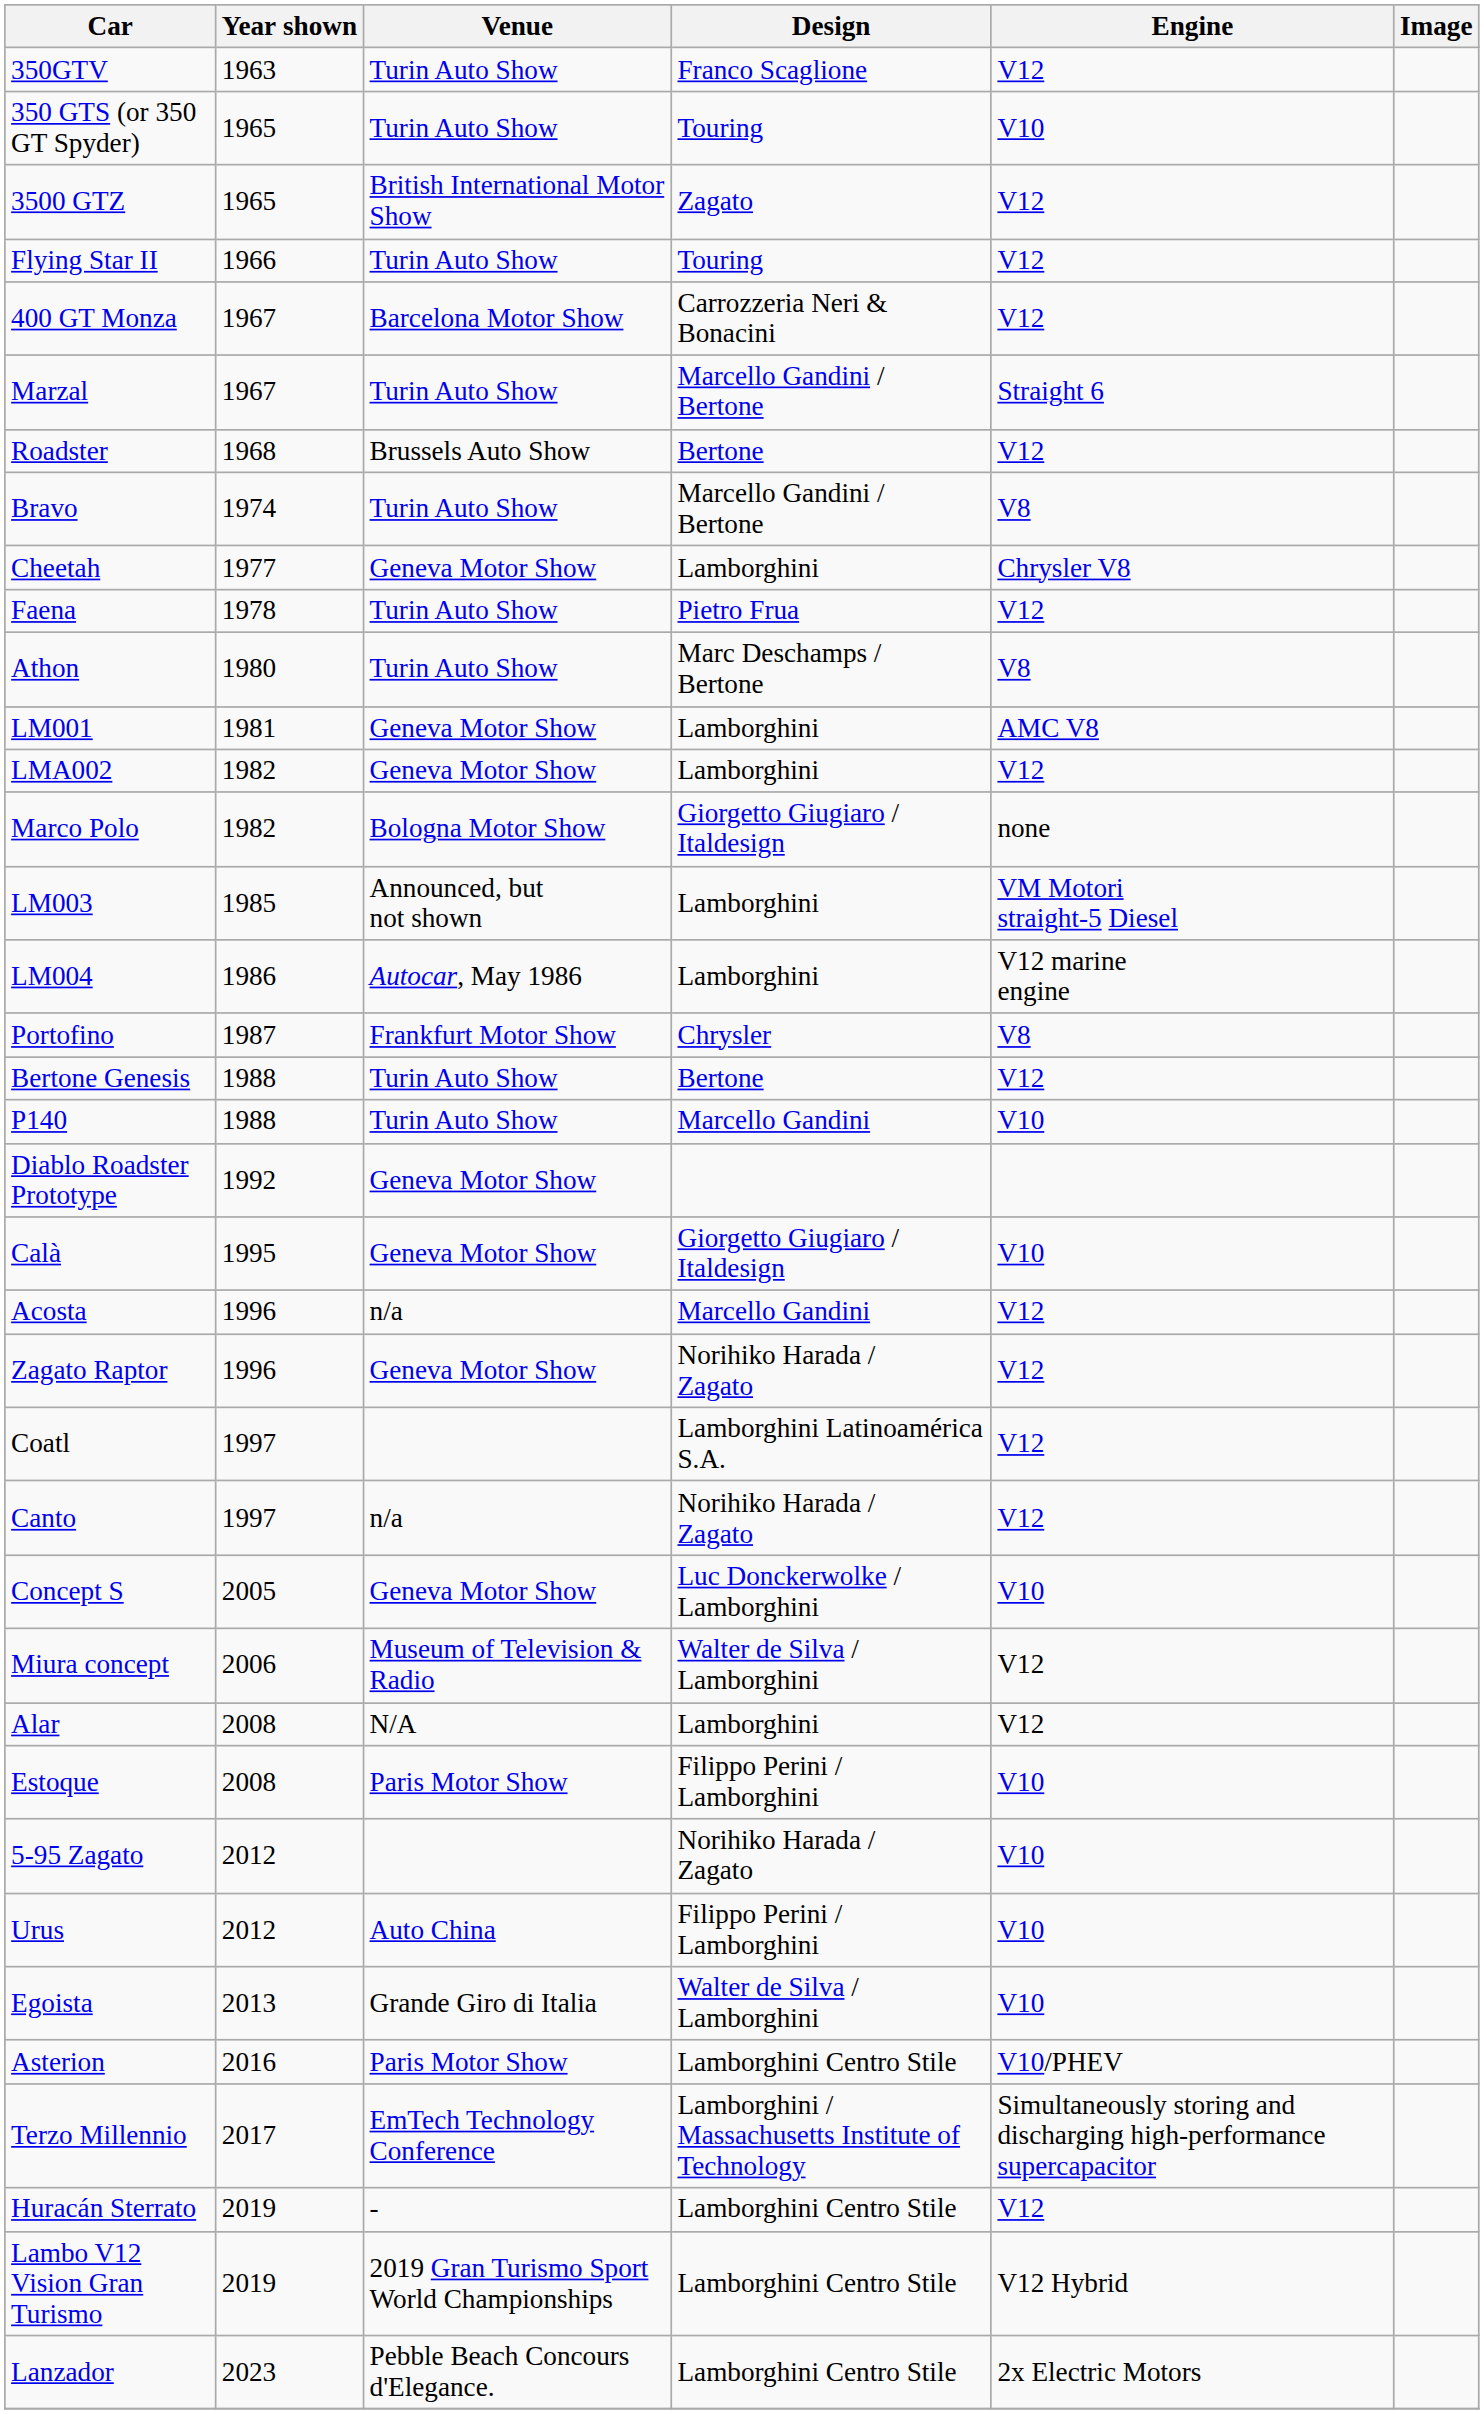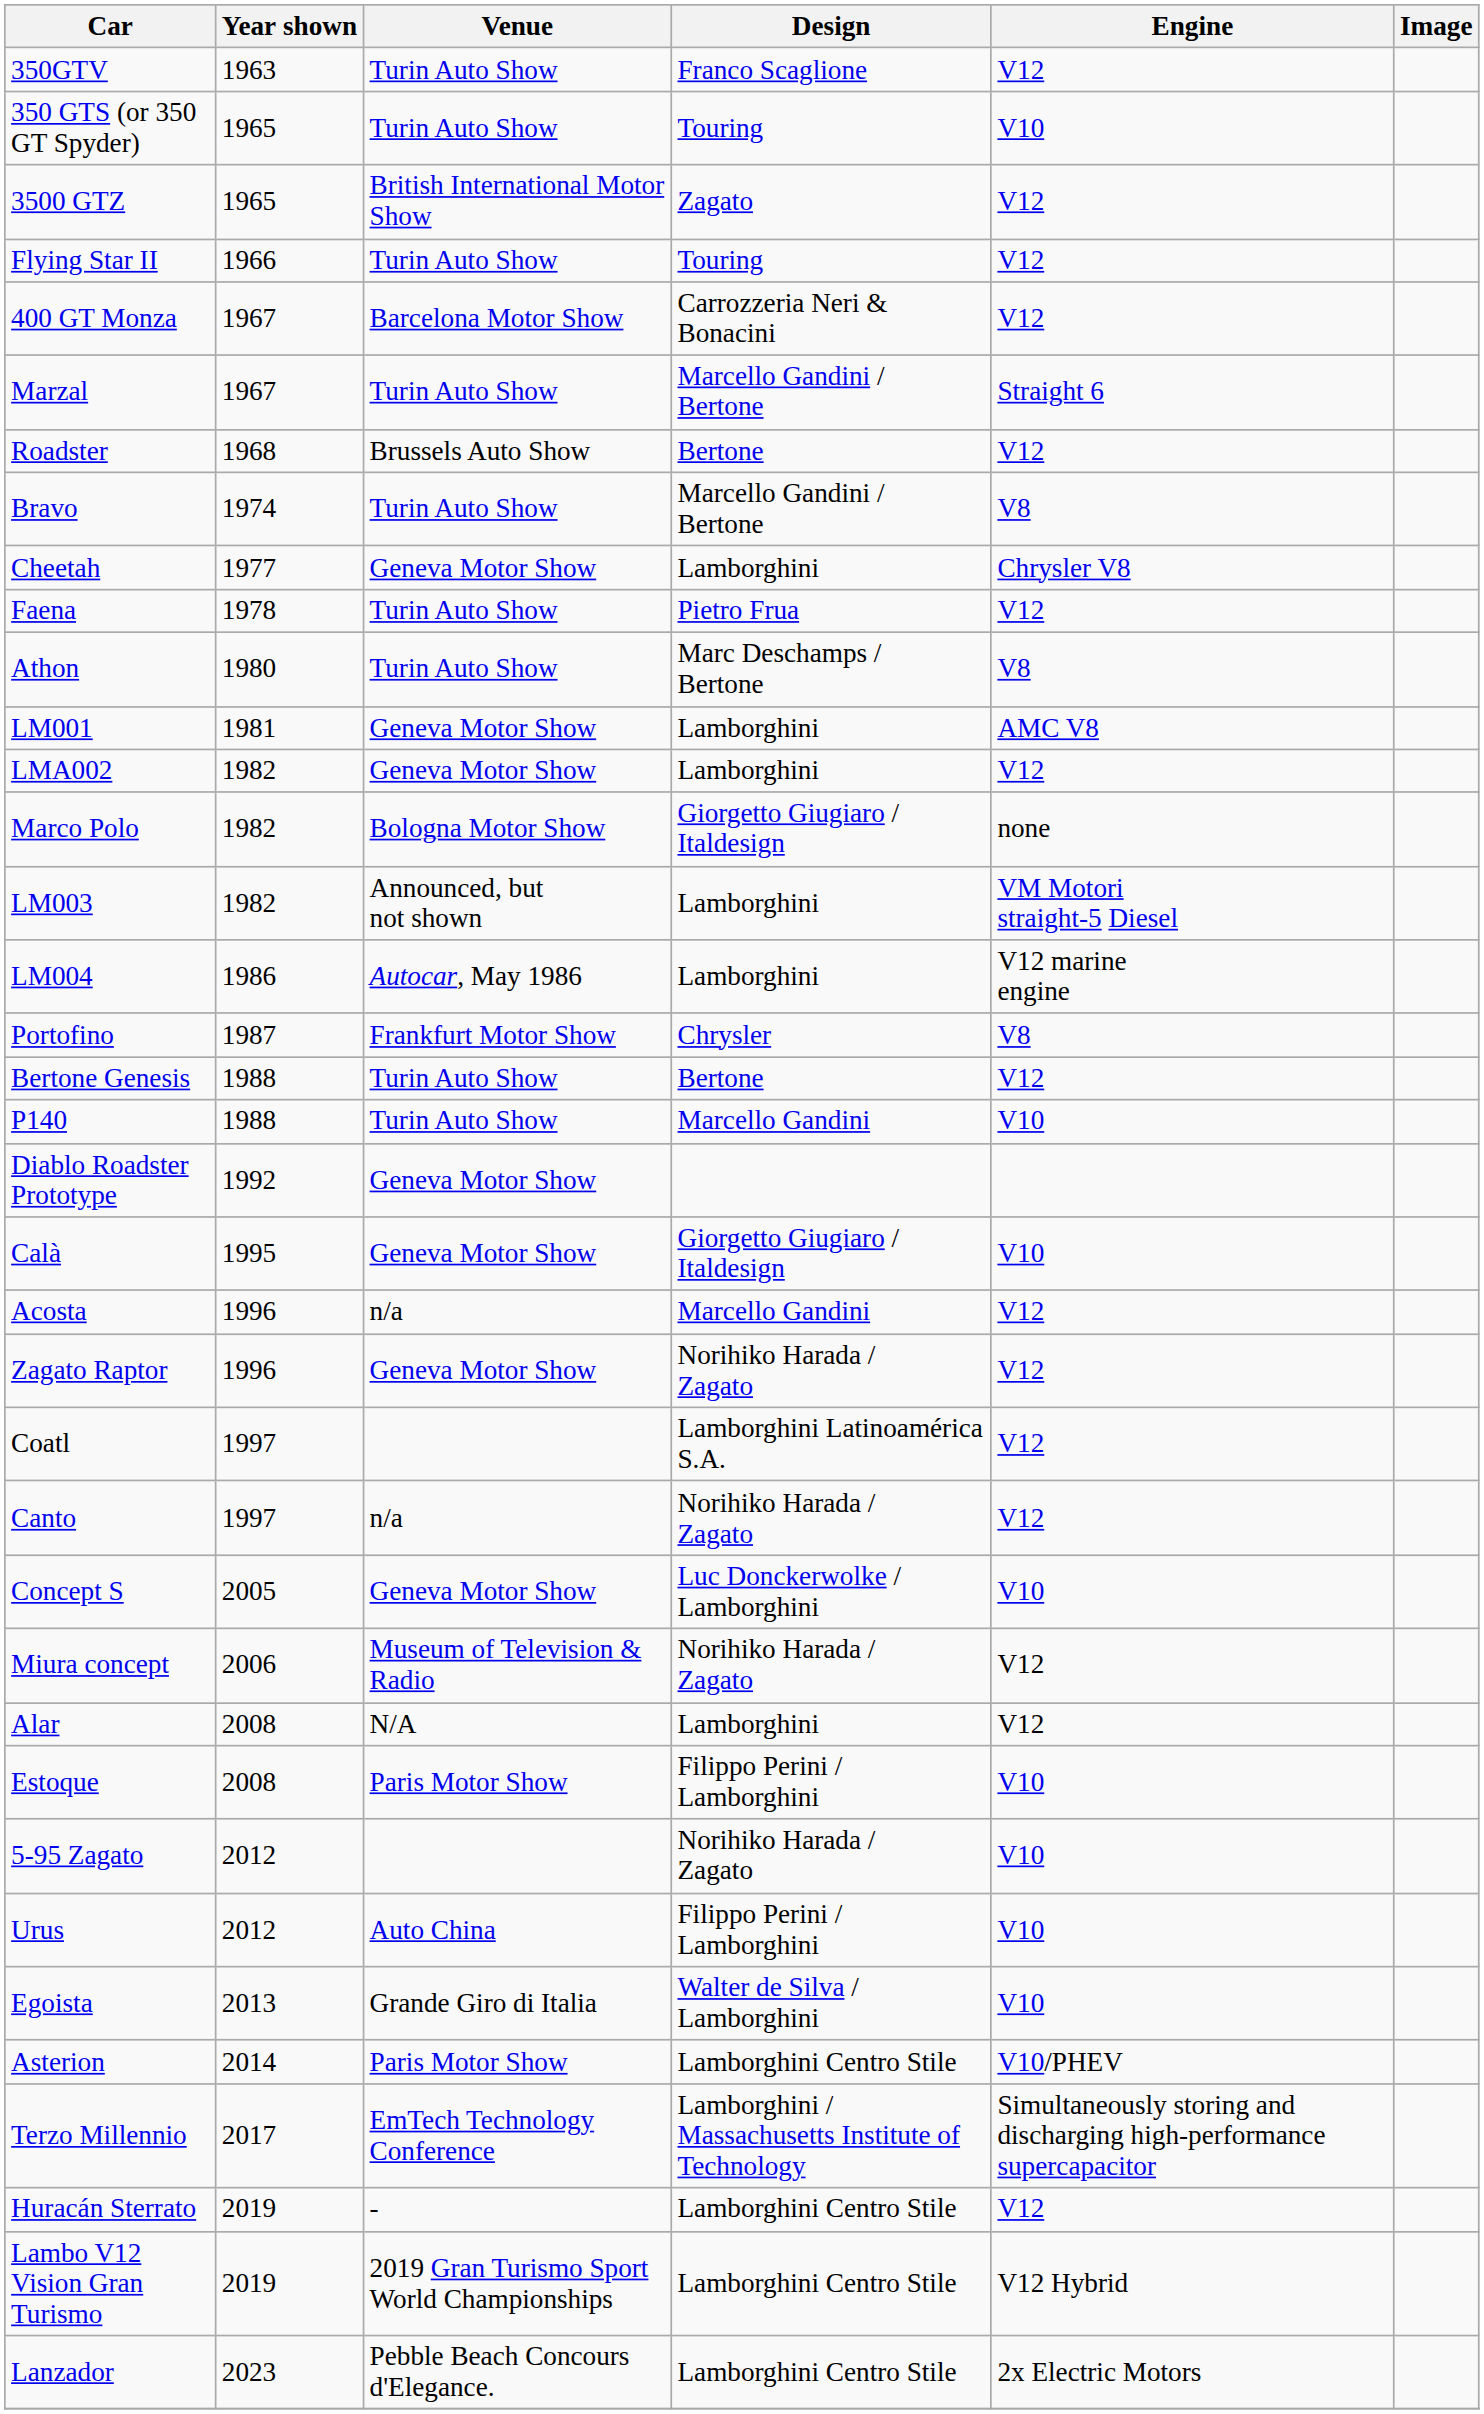 <table class="wikitable sortable">
 <tr>
 <th>Car</th>
 <th>Year shown</th>
 <th>Venue</th>
 <th>Design</th>
 <th>Engine</th>
 <th>Image</th>
 </tr>
 <tr>
 <td><a href='#'>350GTV</a></td>
 <td>1963</td>
 <td><a href='#'>Turin Auto Show</a></td>
 <td><a href='#'>Franco Scaglione</a></td>
 <td><a href='#'>V12</a></td>
 <td></td>
 </tr>
 <tr>
 <td><a href='#'>350 GTS</a> (or 350 GT Spyder)</td>
 <td>1965</td>
 <td><a href='#'>Turin Auto Show</a></td>
 <td><a href='#'>Touring</a></td>
 <td><a href='#'>V10</a></td>
 <td></td>
 </tr>
 <tr>
 <td><a href='#'>3500 GTZ</a></td>
 <td>1965</td>
 <td><a href='#'>British International Motor Show</a></td>
 <td><a href='#'>Zagato</a></td>
 <td><a href='#'>V12</a></td>
 <td></td>
 </tr>
 <tr>
 <td><a href='#'>Flying Star II</a></td>
 <td>1966</td>
 <td><a href='#'>Turin Auto Show</a></td>
 <td><a href='#'>Touring</a></td>
 <td><a href='#'>V12</a></td>
 <td></td>
 </tr>
 <tr>
 <td><a href='#'>400 GT Monza</a></td>
 <td>1967</td>
 <td><a href='#'>Barcelona Motor Show</a></td>
 <td>Carrozzeria Neri & Bonacini</td>
 <td><a href='#'>V12</a></td>
 <td></td>
 </tr>
 <tr>
 <td><a href='#'>Marzal</a></td>
 <td>1967</td>
 <td><a href='#'>Turin Auto Show</a></td>
 <td><a href='#'>Marcello Gandini</a> /<br><a href='#'>Bertone</a></td>
 <td><a href='#'>Straight 6</a></td>
 <td></td>
 </tr>
 <tr>
 <td><a href='#'>Roadster</a></td>
 <td>1968</td>
 <td>Brussels Auto Show</td>
 <td><a href='#'>Bertone</a></td>
 <td><a href='#'>V12</a></td>
 <td></td>
 </tr>
 <tr>
 <td><a href='#'>Bravo</a></td>
 <td>1974</td>
 <td><a href='#'>Turin Auto Show</a></td>
 <td>Marcello Gandini /<br>Bertone</td>
 <td><a href='#'>V8</a></td>
 <td></td>
 </tr>
 <tr>
 <td><a href='#'>Cheetah</a></td>
 <td>1977</td>
 <td><a href='#'>Geneva Motor Show</a></td>
 <td>Lamborghini</td>
 <td><a href='#'>Chrysler V8</a></td>
 <td></td>
 </tr>
 <tr>
 <td><a href='#'>Faena</a></td>
 <td>1978</td>
 <td><a href='#'>Turin Auto Show</a></td>
 <td><a href='#'>Pietro Frua</a></td>
 <td><a href='#'>V12</a></td>
 <td></td>
 </tr>
 <tr>
 <td><a href='#'>Athon</a></td>
 <td>1980</td>
 <td><a href='#'>Turin Auto Show</a></td>
 <td>Marc Deschamps /<br>Bertone</td>
 <td><a href='#'>V8</a></td>
 <td></td>
 </tr>
 <tr>
 <td><a href='#'>LM001</a></td>
 <td>1981</td>
 <td><a href='#'>Geneva Motor Show</a></td>
 <td>Lamborghini</td>
 <td><a href='#'>AMC V8</a></td>
 <td></td>
 </tr>
 <tr>
 <td><a href='#'>LMA002</a></td>
 <td>1982</td>
 <td><a href='#'>Geneva Motor Show</a></td>
 <td>Lamborghini</td>
 <td><a href='#'>V12</a></td>
 <td></td>
 </tr>
 <tr>
 <td><a href='#'>Marco Polo</a></td>
 <td>1982</td>
 <td><a href='#'>Bologna Motor Show</a></td>
 <td><a href='#'>Giorgetto Giugiaro</a> /<br><a href='#'>Italdesign</a></td>
 <td>none</td>
 <td></td>
 </tr>
 <tr>
 <td><a href='#'>LM003</a></td>
-<td>1985</td>
+<td>1982</td>
 <td>Announced, but<br>not shown</td>
 <td>Lamborghini</td>
 <td><a href='#'>VM Motori</a><br><a href='#'>straight-5</a> <a href='#'>Diesel</a></td>
 <td></td>
 </tr>
 <tr>
 <td><a href='#'>LM004</a></td>
 <td>1986</td>
 <td><em><a href='#'>Autocar</a></em>, May 1986</td>
 <td>Lamborghini</td>
 <td>V12 marine<br>engine</td>
 <td></td>
 </tr>
 <tr>
 <td><a href='#'>Portofino</a></td>
 <td>1987</td>
 <td><a href='#'>Frankfurt Motor Show</a></td>
 <td><a href='#'>Chrysler</a></td>
 <td><a href='#'>V8</a></td>
 <td></td>
 </tr>
 <tr>
 <td><a href='#'>Bertone Genesis</a></td>
 <td>1988</td>
 <td><a href='#'>Turin Auto Show</a></td>
 <td><a href='#'>Bertone</a></td>
 <td><a href='#'>V12</a></td>
 <td></td>
 </tr>
 <tr>
 <td><a href='#'>P140</a></td>
 <td>1988</td>
 <td><a href='#'>Turin Auto Show</a></td>
 <td><a href='#'>Marcello Gandini</a></td>
 <td><a href='#'>V10</a></td>
 <td></td>
 </tr>
 <tr>
 <td><a href='#'>Diablo Roadster Prototype</a></td>
 <td>1992</td>
 <td><a href='#'>Geneva Motor Show</a></td>
 <td></td>
 <td></td>
 <td></td>
 </tr>
 <tr>
 <td><a href='#'>Calà</a></td>
 <td>1995</td>
 <td><a href='#'>Geneva Motor Show</a></td>
 <td><a href='#'>Giorgetto Giugiaro</a> /<br><a href='#'>Italdesign</a></td>
 <td><a href='#'>V10</a></td>
 <td></td>
 </tr>
 <tr>
 <td><a href='#'>Acosta</a></td>
 <td>1996</td>
 <td>n/a</td>
 <td><a href='#'>Marcello Gandini</a></td>
 <td><a href='#'>V12</a></td>
 <td></td>
 </tr>
 <tr>
 <td><a href='#'>Zagato Raptor</a></td>
 <td>1996</td>
 <td><a href='#'>Geneva Motor Show</a></td>
 <td>Norihiko Harada /<br><a href='#'>Zagato</a></td>
 <td><a href='#'>V12</a></td>
 <td></td>
 </tr>
 <tr>
 <td>Coatl</td>
 <td>1997</td>
 <td></td>
 <td>Lamborghini Latinoamérica S.A.</td>
 <td><a href='#'>V12</a></td>
 <td></td>
 </tr>
 <tr>
 <td><a href='#'>Canto</a></td>
 <td>1997</td>
 <td>n/a</td>
 <td>Norihiko Harada /<br><a href='#'>Zagato</a></td>
 <td><a href='#'>V12</a></td>
 <td></td>
 </tr>
 <tr>
 <td><a href='#'>Concept S</a></td>
 <td>2005</td>
 <td><a href='#'>Geneva Motor Show</a></td>
 <td><a href='#'>Luc Donckerwolke</a> /<br>Lamborghini</td>
 <td><a href='#'>V10</a></td>
 <td></td>
 </tr>
 <tr>
 <td><a href='#'>Miura concept</a></td>
 <td>2006</td>
 <td><a href='#'>Museum of Television & Radio</a></td>
-<td><a href='#'>Walter de Silva</a> /<br>Lamborghini</td>
+<td>Norihiko Harada /<br><a href='#'>Zagato</a></td>
 <td>V12</td>
 <td></td>
 </tr>
 <tr>
 <td><a href='#'>Alar</a></td>
 <td>2008</td>
 <td>N/A</td>
 <td>Lamborghini</td>
 <td>V12</td>
 <td></td>
 </tr>
 <tr>
 <td><a href='#'>Estoque</a></td>
 <td>2008</td>
 <td><a href='#'>Paris Motor Show</a></td>
 <td>Filippo Perini /<br>Lamborghini</td>
 <td><a href='#'>V10</a></td>
 <td></td>
 </tr>
 <tr>
 <td><a href='#'>5-95 Zagato</a></td>
 <td>2012</td>
 <td></td>
 <td>Norihiko Harada /<br>Zagato</td>
 <td><a href='#'>V10</a></td>
 <td></td>
 </tr>
 <tr>
 <td><a href='#'>Urus</a></td>
 <td>2012</td>
 <td><a href='#'>Auto China</a></td>
 <td>Filippo Perini /<br>Lamborghini</td>
 <td><a href='#'>V10</a></td>
 <td></td>
 </tr>
 <tr>
 <td><a href='#'>Egoista</a></td>
 <td>2013</td>
 <td>Grande Giro di Italia</td>
 <td><a href='#'>Walter de Silva</a> /<br>Lamborghini</td>
 <td><a href='#'>V10</a></td>
 <td><br></td>
 </tr>
 <tr>
 <td><a href='#'>Asterion</a></td>
-<td>2016</td>
+<td>2014</td>
 <td><a href='#'>Paris Motor Show</a></td>
 <td>Lamborghini Centro Stile</td>
 <td><a href='#'>V10</a>/PHEV</td>
 <td></td>
 </tr>
 <tr>
 <td><a href='#'>Terzo Millennio</a></td>
 <td>2017</td>
 <td><a href='#'>EmTech Technology Conference</a></td>
 <td>Lamborghini / <a href='#'>Massachusetts Institute of Technology</a></td>
 <td>Simultaneously storing and discharging high-performance <a href='#'>supercapacitor</a></td>
 <td></td>
 </tr>
 <tr>
 <td><a href='#'>Huracán Sterrato</a></td>
 <td>2019</td>
 <td>-</td>
 <td>Lamborghini Centro Stile</td>
 <td><a href='#'>V12</a></td>
 <td></td>
 </tr>
 <tr>
 <td><a href='#'>Lambo V12 Vision Gran Turismo</a></td>
 <td>2019</td>
 <td>2019 <a href='#'>Gran Turismo Sport</a> World Championships</td>
 <td>Lamborghini Centro Stile</td>
 <td Lamborghini V12 Hybrid>V12 Hybrid</td>
 <td></td>
 </tr>
 <tr>
 <td><a href='#'>Lanzador</a></td>
 <td>2023</td>
 <td>Pebble Beach Concours d'Elegance.</td>
 <td>Lamborghini Centro Stile</td>
 <td>2x Electric Motors</td>
 <td></td>
 </tr>
 <tr>
 </tr>
 </table>
